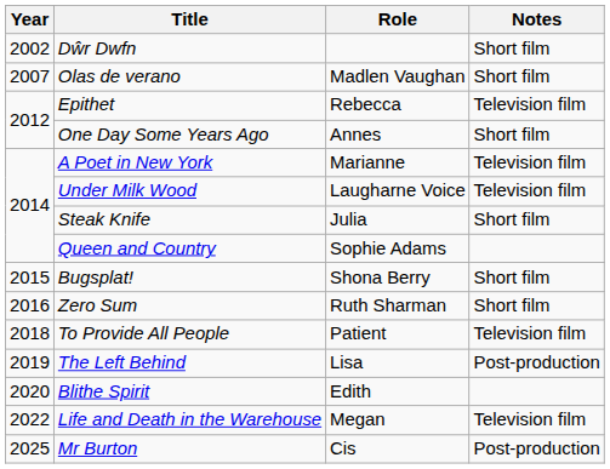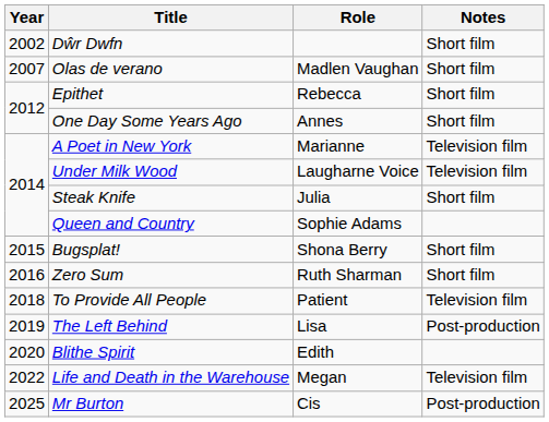 <table class="wikitable sortable">
 <tr>
 <th>Year</th>
 <th>Title</th>
 <th>Role</th>
 <th class="unsortable">Notes</th>
 </tr>
 <tr>
 <td>2002</td>
 <td><em>Dŵr Dwfn</em></td>
 <td></td>
 <td>Short film</td>
 </tr>
 <tr>
 <td>2007</td>
 <td><em>Olas de verano</em></td>
 <td>Madlen Vaughan</td>
 <td>Short film</td>
 </tr>
 <tr>
 <td rowspan="2">2012</td>
 <td><em>Epithet</em></td>
 <td>Rebecca</td>
-<td>Television film</td>
+<td>Short film</td>
 </tr>
 <tr>
 <td><em>One Day Some Years Ago</em></td>
 <td>Annes</td>
 <td>Short film</td>
 </tr>
 <tr>
 <td rowspan="4">2014</td>
 <td><em><a href='#'>A Poet in New York</a></em></td>
 <td>Marianne</td>
 <td>Television film</td>
 </tr>
 <tr>
 <td><em><a href='#'>Under Milk Wood</a></em></td>
 <td>Laugharne Voice</td>
 <td>Television film</td>
 </tr>
 <tr>
 <td><em>Steak Knife</em></td>
 <td>Julia</td>
 <td>Short film</td>
 </tr>
 <tr>
 <td><em><a href='#'>Queen and Country</a></em></td>
 <td>Sophie Adams</td>
 <td></td>
 </tr>
 <tr>
 <td>2015</td>
 <td><em>Bugsplat!</em></td>
 <td>Shona Berry</td>
 <td>Short film</td>
 </tr>
 <tr>
 <td>2016</td>
 <td><em>Zero Sum</em></td>
 <td>Ruth Sharman</td>
 <td>Short film</td>
 </tr>
 <tr>
 <td>2018</td>
 <td><em>To Provide All People</em></td>
 <td>Patient</td>
 <td>Television film</td>
 </tr>
 <tr>
 <td>2019</td>
 <td><em><a href='#'>The Left Behind</a></em></td>
 <td>Lisa</td>
 <td>Post-production</td>
 </tr>
 <tr>
 <td>2020</td>
 <td><em><a href='#'>Blithe Spirit</a></em></td>
 <td>Edith</td>
 <td></td>
 </tr>
 <tr>
 <td>2022</td>
 <td><em><a href='#'>Life and Death in the Warehouse</a></em></td>
 <td>Megan</td>
 <td>Television film</td>
 </tr>
 <tr>
 <td>2025</td>
 <td><em><a href='#'>Mr Burton</a></em></td>
 <td>Cis</td>
 <td>Post-production</td>
 </tr>
 </table>
